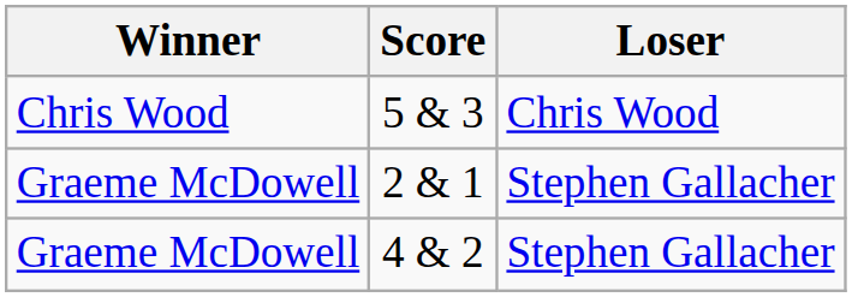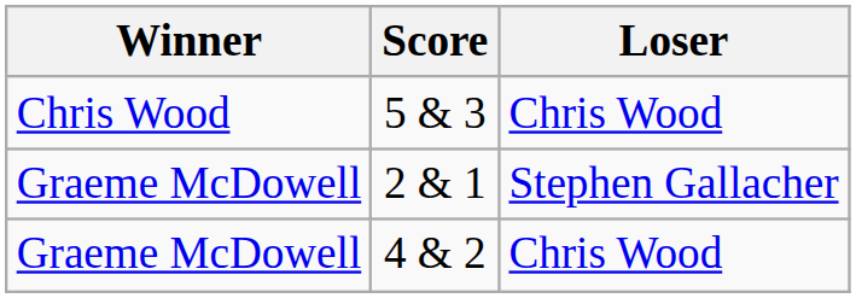 <table class="wikitable" font-size:95%;">
 <tr>
 <th>Winner</th>
 <th>Score</th>
 <th>Loser</th>
 </tr>
 <tr>
 <td><a href='#'>Chris Wood</a></td>
 <td align=center>5 & 3</td>
 <td><a href='#'>Chris Wood</a></td>
 </tr>
 <tr>
 <td><a href='#'>Graeme McDowell</a></td>
 <td align=center>2 & 1</td>
 <td><a href='#'>Stephen Gallacher</a></td>
 </tr>
 <tr>
 <td><a href='#'>Graeme McDowell</a></td>
 <td align=center>4 & 2</td>
-<td><a href='#'>Stephen Gallacher</a></td>
+<td><a href='#'>Chris Wood</a></td>
 </tr>
 </table>
